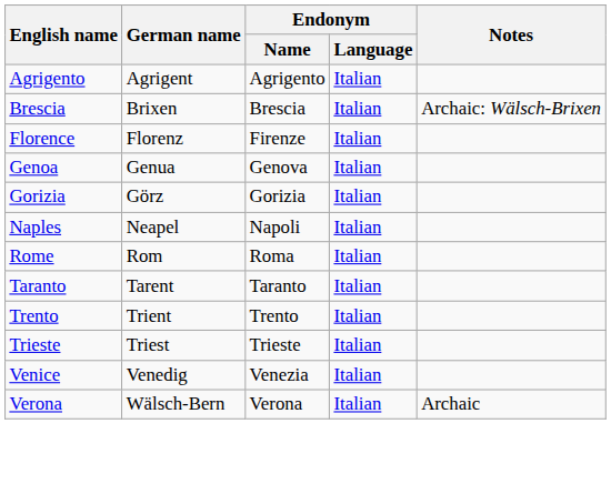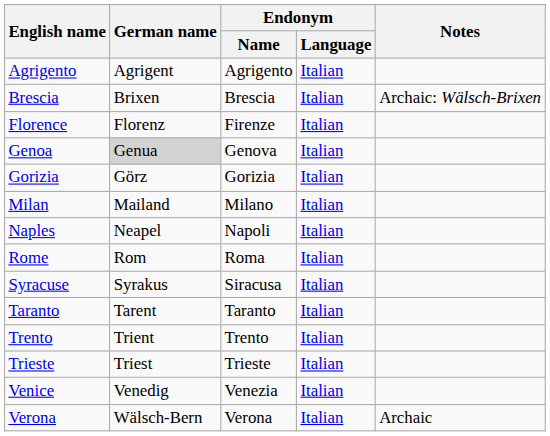 <table class="wikitable sortable mw-collapsible">
 <tr>
 <th rowspan="2">English name</th>
 <th rowspan="2">German name</th>
 <th colspan="2">Endonym</th>
 <th rowspan="2">Notes</th>
 </tr>
 <tr>
 <th>Name</th>
 <th>Language</th>
 </tr>
 <tr>
 <td><a href='#'>Agrigento</a></td>
 <td>Agrigent</td>
 <td>Agrigento</td>
 <td><a href='#'>Italian</a></td>
 <td></td>
 </tr>
 <tr>
 <td><a href='#'>Brescia</a></td>
 <td>Brixen</td>
 <td>Brescia</td>
 <td><a href='#'>Italian</a></td>
 <td>Archaic: <em>Wälsch-Brixen</em></td>
 </tr>
 <tr>
 <td><a href='#'>Florence</a></td>
 <td>Florenz</td>
 <td>Firenze</td>
 <td><a href='#'>Italian</a></td>
 <td></td>
 </tr>
 <tr>
 <td><a href='#'>Genoa</a></td>
-<td>Genua</td>
+<td style="background: lightgrey;">Genua</td>
 <td>Genova</td>
 <td><a href='#'>Italian</a></td>
 <td></td>
 </tr>
 <tr>
 <td><a href='#'>Gorizia</a></td>
 <td>Görz</td>
 <td>Gorizia</td>
+<td><a href='#'>Italian</a></td>
+<td></td>
+</tr>
+<tr>
+<td><a href='#'>Milan</a></td>
+<td>Mailand</td>
+<td>Milano</td>
 <td><a href='#'>Italian</a></td>
 <td></td>
 </tr>
 <tr>
 <td><a href='#'>Naples</a></td>
 <td>Neapel</td>
 <td>Napoli</td>
 <td><a href='#'>Italian</a></td>
 <td></td>
 </tr>
 <tr>
 <td><a href='#'>Rome</a></td>
 <td>Rom</td>
 <td>Roma</td>
+<td><a href='#'>Italian</a></td>
+<td></td>
+</tr>
+<tr>
+<td><a href='#'>Syracuse</a></td>
+<td>Syrakus</td>
+<td>Siracusa</td>
 <td><a href='#'>Italian</a></td>
 <td></td>
 </tr>
 <tr>
 <td><a href='#'>Taranto</a></td>
 <td>Tarent</td>
 <td>Taranto</td>
 <td><a href='#'>Italian</a></td>
 <td></td>
 </tr>
 <tr>
 <td><a href='#'>Trento</a></td>
 <td>Trient</td>
 <td>Trento</td>
 <td><a href='#'>Italian</a></td>
 <td></td>
 </tr>
 <tr>
 <td><a href='#'>Trieste</a></td>
 <td>Triest</td>
 <td>Trieste</td>
 <td><a href='#'>Italian</a></td>
 <td></td>
 </tr>
 <tr>
 <td><a href='#'>Venice</a></td>
 <td>Venedig</td>
 <td>Venezia</td>
 <td><a href='#'>Italian</a></td>
 <td></td>
 </tr>
 <tr>
 <td><a href='#'>Verona</a></td>
 <td>Wälsch-Bern</td>
 <td>Verona</td>
 <td><a href='#'>Italian</a></td>
 <td>Archaic</td>
 </tr>
 </table>
